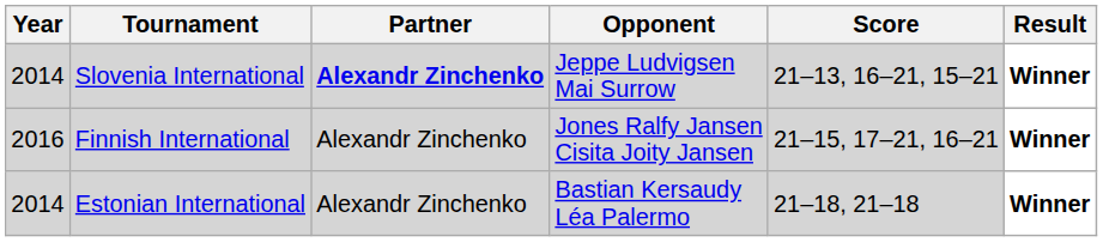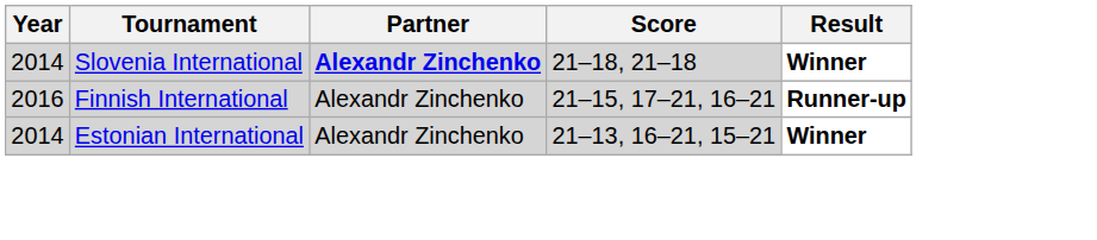 <table class="sortable wikitable" style="font-size: 90%;">
 <tr>
 <th>Year</th>
 <th>Tournament</th>
 <th>Partner</th>
-<th>Opponent</th>
 <th>Score</th>
 <th>Result</th>
 </tr>
 <tr style="background:#D5D5D5">
 <td align="center">2014</td>
 <td align="left"><a href='#'>Slovenia International</a></td>
 <td align="left"><strong> <a href='#'>Alexandr Zinchenko</a></strong></td>
-<td align="left"> <a href='#'>Jeppe Ludvigsen</a><br> <a href='#'>Mai Surrow</a></td>
-<td align="left">21–13, 16–21, 15–21</td>
+<td align="left">21–18, 21–18</td>
 <td style="text-align:left; background:white"> <strong>Winner</strong></td>
 </tr>
 <tr style="background:#D5D5D5">
 <td align="center">2016</td>
 <td align="left"><a href='#'>Finnish International</a></td>
 <td align="left"> Alexandr Zinchenko</td>
-<td align="left"> <a href='#'>Jones Ralfy Jansen</a><br> <a href='#'>Cisita Joity Jansen</a></td>
 <td align="left">21–15, 17–21, 16–21</td>
-<td style="text-align:left; background:white"> <strong>Winner</strong></td>
+<td style="text-align:left; background:white"> <strong>Runner-up</strong></td>
 </tr>
 <tr style="background:#D5D5D5">
 <td align="center">2014</td>
 <td align="left"><a href='#'>Estonian International</a></td>
 <td align="left"> Alexandr Zinchenko</td>
-<td align="left"> <a href='#'>Bastian Kersaudy</a><br> <a href='#'>Léa Palermo</a></td>
-<td align="left">21–18, 21–18</td>
+<td align="left">21–13, 16–21, 15–21</td>
 <td style="text-align:left; background:white"> <strong>Winner</strong></td>
 </tr>
 </table>
